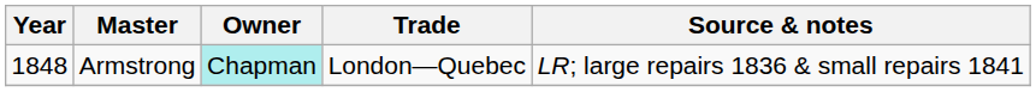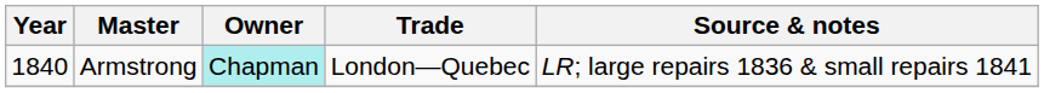 <table class=" wikitable">
 <tr>
 <th>Year</th>
 <th>Master</th>
 <th>Owner</th>
 <th>Trade</th>
 <th>Source & notes</th>
 </tr>
 <tr>
-<td>1848</td>
+<td>1840</td>
 <td>Armstrong</td>
 <td style="background: paleturquoise;">Chapman</td>
 <td>London—Quebec</td>
 <td><em>LR</em>; large repairs 1836 & small repairs 1841</td>
 </tr>
 <tr>
 </tr>
 </table>
